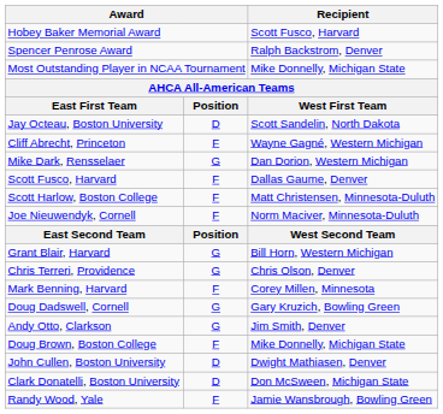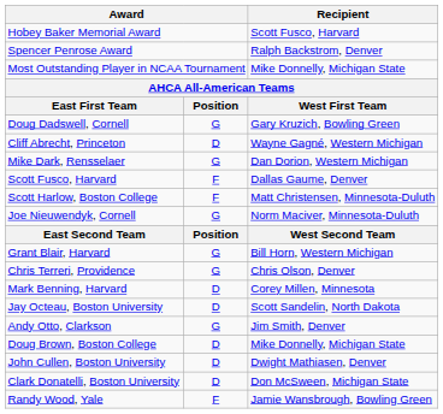 <table class="wikitable">
 <tr>
 <th colspan=2>Award</th>
 <th>Recipient</th>
 </tr>
 <tr>
 <td colspan=2><a href='#'>Hobey Baker Memorial Award</a></td>
 <td><a href='#'>Scott Fusco</a>, <a href='#'>Harvard</a></td>
 </tr>
 <tr>
 <td colspan=2><a href='#'>Spencer Penrose Award</a></td>
 <td><a href='#'>Ralph Backstrom</a>, <a href='#'>Denver</a></td>
 </tr>
 <tr>
 <td colspan=2><a href='#'>Most Outstanding Player in NCAA Tournament</a></td>
 <td><a href='#'>Mike Donnelly</a>, <a href='#'>Michigan State</a></td>
 </tr>
 <tr>
 <th colspan=3><a href='#'>AHCA All-American Teams</a></th>
 </tr>
 <tr>
 <th>East First Team</th>
 <th>  Position  </th>
 <th>West First Team</th>
 </tr>
 <tr>
-<td><a href='#'>Jay Octeau</a>, <a href='#'>Boston University</a></td>
-<td align=center><a href='#'>D</a></td>
-<td><a href='#'>Scott Sandelin</a>, <a href='#'>North Dakota</a></td>
+<td><a href='#'>Doug Dadswell</a>, <a href='#'>Cornell</a></td>
+<td align=center><a href='#'>G</a></td>
+<td><a href='#'>Gary Kruzich</a>, <a href='#'>Bowling Green</a></td>
 </tr>
 <tr>
 <td><a href='#'>Cliff Abrecht</a>, <a href='#'>Princeton</a></td>
-<td align=center><a href='#'>F</a></td>
+<td align=center><a href='#'>D</a></td>
 <td><a href='#'>Wayne Gagné</a>, <a href='#'>Western Michigan</a></td>
 </tr>
 <tr>
 <td><a href='#'>Mike Dark</a>, <a href='#'>Rensselaer</a></td>
 <td align=center><a href='#'>G</a></td>
 <td><a href='#'>Dan Dorion</a>, <a href='#'>Western Michigan</a></td>
 </tr>
 <tr>
 <td><a href='#'>Scott Fusco</a>, <a href='#'>Harvard</a></td>
 <td align=center><a href='#'>F</a></td>
 <td><a href='#'>Dallas Gaume</a>, <a href='#'>Denver</a></td>
 </tr>
 <tr>
 <td><a href='#'>Scott Harlow</a>, <a href='#'>Boston College</a></td>
 <td align=center><a href='#'>F</a></td>
 <td><a href='#'>Matt Christensen</a>, <a href='#'>Minnesota-Duluth</a></td>
 </tr>
 <tr>
 <td><a href='#'>Joe Nieuwendyk</a>, <a href='#'>Cornell</a></td>
-<td align=center><a href='#'>F</a></td>
+<td align=center><a href='#'>G</a></td>
 <td><a href='#'>Norm Maciver</a>, <a href='#'>Minnesota-Duluth</a></td>
 </tr>
 <tr>
 <th>East Second Team</th>
 <th>  Position  </th>
 <th>West Second Team</th>
 </tr>
 <tr>
 <td><a href='#'>Grant Blair</a>, <a href='#'>Harvard</a></td>
 <td align=center><a href='#'>G</a></td>
 <td><a href='#'>Bill Horn</a>, <a href='#'>Western Michigan</a></td>
 </tr>
 <tr>
 <td><a href='#'>Chris Terreri</a>, <a href='#'>Providence</a></td>
 <td align=center><a href='#'>G</a></td>
 <td><a href='#'>Chris Olson</a>, <a href='#'>Denver</a></td>
 </tr>
 <tr>
 <td><a href='#'>Mark Benning</a>, <a href='#'>Harvard</a></td>
-<td align=center><a href='#'>F</a></td>
+<td align=center><a href='#'>D</a></td>
 <td><a href='#'>Corey Millen</a>, <a href='#'>Minnesota</a></td>
 </tr>
 <tr>
-<td><a href='#'>Doug Dadswell</a>, <a href='#'>Cornell</a></td>
-<td align=center><a href='#'>G</a></td>
-<td><a href='#'>Gary Kruzich</a>, <a href='#'>Bowling Green</a></td>
+<td><a href='#'>Jay Octeau</a>, <a href='#'>Boston University</a></td>
+<td align=center><a href='#'>D</a></td>
+<td><a href='#'>Scott Sandelin</a>, <a href='#'>North Dakota</a></td>
 </tr>
 <tr>
 <td><a href='#'>Andy Otto</a>, <a href='#'>Clarkson</a></td>
 <td align=center><a href='#'>G</a></td>
 <td><a href='#'>Jim Smith</a>, <a href='#'>Denver</a></td>
 </tr>
 <tr>
 <td><a href='#'>Doug Brown</a>, <a href='#'>Boston College</a></td>
-<td align=center><a href='#'>F</a></td>
+<td align=center><a href='#'>D</a></td>
 <td><a href='#'>Mike Donnelly</a>, <a href='#'>Michigan State</a></td>
 </tr>
 <tr>
 <td><a href='#'>John Cullen</a>, <a href='#'>Boston University</a></td>
 <td align=center><a href='#'>D</a></td>
 <td><a href='#'>Dwight Mathiasen</a>, <a href='#'>Denver</a></td>
 </tr>
 <tr>
 <td><a href='#'>Clark Donatelli</a>, <a href='#'>Boston University</a></td>
 <td align=center><a href='#'>D</a></td>
 <td><a href='#'>Don McSween</a>, <a href='#'>Michigan State</a></td>
 </tr>
 <tr>
 <td><a href='#'>Randy Wood</a>, <a href='#'>Yale</a></td>
 <td align=center><a href='#'>F</a></td>
 <td><a href='#'>Jamie Wansbrough</a>, <a href='#'>Bowling Green</a></td>
 </tr>
 </table>
